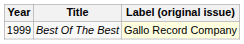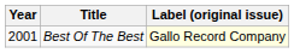 <table class="wikitable">
 <tr>
 <th>Year</th>
 <th>Title</th>
 <th>Label (original issue)</th>
 </tr>
 <tr>
-<td>1999</td>
+<td>2001</td>
 <td><em>Best Of The Best</em></td>
 <td style="background: lightyellow;">Gallo Record Company</td>
 </tr>
 </table>
